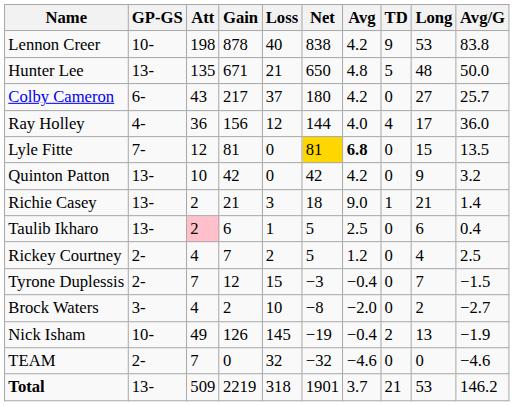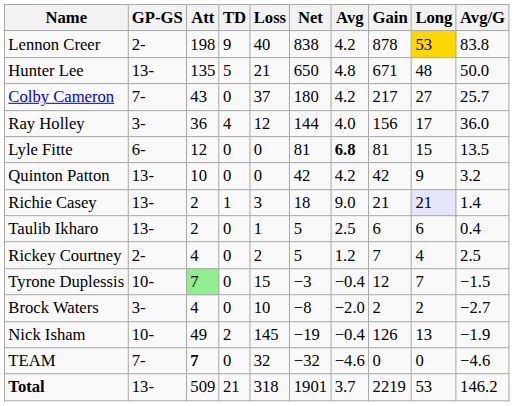 <table class="wikitable" style="white-space:nowrap;">
 <tr>
 <th>Name</th>
 <th>GP-GS</th>
 <th>Att</th>
-<th>Gain</th>
+<th>TD</th>
 <th>Loss</th>
 <th>Net</th>
 <th>Avg</th>
-<th>TD</th>
+<th>Gain</th>
 <th>Long</th>
 <th>Avg/G</th>
 </tr>
 <tr>
 <td>Lennon Creer</td>
-<td>10-</td>
+<td>2-</td>
 <td>198</td>
-<td>878</td>
+<td>9</td>
 <td>40</td>
 <td>838</td>
 <td>4.2</td>
-<td>9</td>
-<td>53</td>
+<td>878</td>
+<td style="background: gold;">53</td>
 <td>83.8</td>
 </tr>
 <tr>
 <td>Hunter Lee</td>
 <td>13-</td>
 <td>135</td>
-<td>671</td>
+<td>5</td>
 <td>21</td>
 <td>650</td>
 <td>4.8</td>
-<td>5</td>
+<td>671</td>
 <td>48</td>
 <td>50.0</td>
 </tr>
 <tr>
 <td><a href='#'>Colby Cameron</a></td>
-<td>6-</td>
+<td>7-</td>
 <td>43</td>
-<td>217</td>
+<td>0</td>
 <td>37</td>
 <td>180</td>
 <td>4.2</td>
-<td>0</td>
+<td>217</td>
 <td>27</td>
 <td>25.7</td>
 </tr>
 <tr>
 <td>Ray Holley</td>
-<td>4-</td>
+<td>3-</td>
 <td>36</td>
-<td>156</td>
+<td>4</td>
 <td>12</td>
 <td>144</td>
 <td>4.0</td>
-<td>4</td>
+<td>156</td>
 <td>17</td>
 <td>36.0</td>
 </tr>
 <tr>
 <td>Lyle Fitte</td>
-<td>7-</td>
+<td>6-</td>
 <td>12</td>
+<td>0</td>
+<td>0</td>
 <td>81</td>
-<td>0</td>
-<td style="background: gold;">81</td>
 <td><strong>6.8</strong></td>
-<td>0</td>
+<td>81</td>
 <td>15</td>
 <td>13.5</td>
 </tr>
 <tr>
 <td>Quinton Patton</td>
 <td>13-</td>
 <td>10</td>
-<td>42</td>
+<td>0</td>
 <td>0</td>
 <td>42</td>
 <td>4.2</td>
-<td>0</td>
+<td>42</td>
 <td>9</td>
 <td>3.2</td>
 </tr>
 <tr>
 <td>Richie Casey</td>
 <td>13-</td>
 <td>2</td>
-<td>21</td>
+<td>1</td>
 <td>3</td>
 <td>18</td>
 <td>9.0</td>
-<td>1</td>
 <td>21</td>
+<td style="background: lavender;">21</td>
 <td>1.4</td>
 </tr>
 <tr>
 <td>Taulib Ikharo</td>
 <td>13-</td>
-<td style="background: pink;">2</td>
-<td>6</td>
+<td>2</td>
+<td>0</td>
 <td>1</td>
 <td>5</td>
 <td>2.5</td>
-<td>0</td>
+<td>6</td>
 <td>6</td>
 <td>0.4</td>
 </tr>
 <tr>
 <td>Rickey Courtney</td>
 <td>2-</td>
 <td>4</td>
-<td>7</td>
+<td>0</td>
 <td>2</td>
 <td>5</td>
 <td>1.2</td>
-<td>0</td>
+<td>7</td>
 <td>4</td>
 <td>2.5</td>
 </tr>
 <tr>
 <td>Tyrone Duplessis</td>
-<td>2-</td>
-<td>7</td>
-<td>12</td>
+<td>10-</td>
+<td style="background: lightgreen;">7</td>
+<td>0</td>
 <td>15</td>
 <td>−3</td>
 <td>−0.4</td>
-<td>0</td>
+<td>12</td>
 <td>7</td>
 <td>−1.5</td>
 </tr>
 <tr>
 <td>Brock Waters</td>
 <td>3-</td>
 <td>4</td>
-<td>2</td>
+<td>0</td>
 <td>10</td>
 <td>−8</td>
 <td>−2.0</td>
-<td>0</td>
+<td>2</td>
 <td>2</td>
 <td>−2.7</td>
 </tr>
 <tr>
 <td>Nick Isham</td>
 <td>10-</td>
 <td>49</td>
-<td>126</td>
+<td>2</td>
 <td>145</td>
 <td>−19</td>
 <td>−0.4</td>
-<td>2</td>
+<td>126</td>
 <td>13</td>
 <td>−1.9</td>
 </tr>
 <tr>
 <td>TEAM</td>
-<td>2-</td>
-<td>7</td>
+<td>7-</td>
+<td><strong>7</strong></td>
 <td>0</td>
 <td>32</td>
 <td>−32</td>
 <td>−4.6</td>
 <td>0</td>
 <td>0</td>
 <td>−4.6</td>
 </tr>
 <tr>
 <td><strong>Total</strong></td>
 <td>13-</td>
 <td>509</td>
-<td>2219</td>
+<td>21</td>
 <td>318</td>
 <td>1901</td>
 <td>3.7</td>
-<td>21</td>
+<td>2219</td>
 <td>53</td>
 <td>146.2</td>
 </tr>
 </table>
